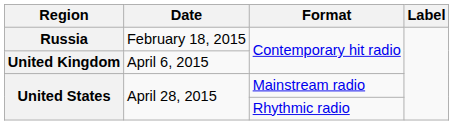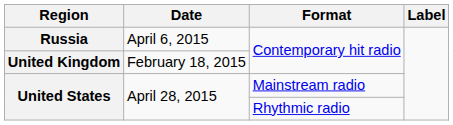 <table class="wikitable plainrowheaders">
 <tr>
 <th>Region</th>
 <th>Date</th>
 <th>Format</th>
 <th>Label</th>
 </tr>
 <tr>
 <th scope="row">Russia</th>
-<td>February 18, 2015</td>
+<td>April 6, 2015</td>
 <td rowspan="2"><a href='#'>Contemporary hit radio</a></td>
 <td rowspan="4"></td>
 </tr>
 <tr>
 <th scope="row">United Kingdom</th>
-<td>April 6, 2015</td>
+<td>February 18, 2015</td>
 </tr>
 <tr>
 <th scope="row" rowspan="2">United States</th>
 <td rowspan="2">April 28, 2015</td>
 <td><a href='#'>Mainstream radio</a></td>
 </tr>
 <tr>
 <td><a href='#'>Rhythmic radio</a></td>
 </tr>
 </table>
